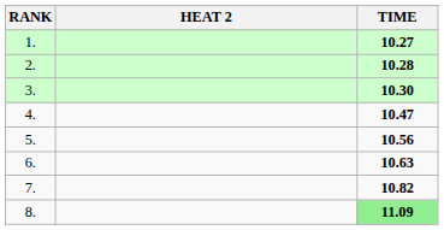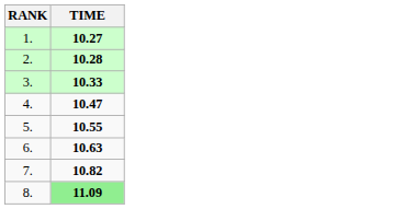 <table class="wikitable" style="border-collapse: collapse; font-size: 90%;">
 <tr>
 <th>RANK</th>
-<th style="width: 20em">HEAT 2</th>
 <th style="width: 5em">TIME</th>
 </tr>
 <tr style="background:#ccffcc;">
 <td align="center">1.</td>
-<td></td>
 <td align="center"><strong>10.27</strong></td>
 </tr>
 <tr style="background:#ccffcc;">
 <td align="center">2.</td>
-<td></td>
 <td align="center"><strong>10.28</strong></td>
 </tr>
 <tr style="background:#ccffcc;">
 <td align="center">3.</td>
-<td></td>
-<td align="center"><strong>10.30</strong></td>
+<td align="center"><strong>10.33</strong></td>
 </tr>
 <tr>
 <td align="center">4.</td>
-<td></td>
 <td align="center"><strong>10.47</strong></td>
 </tr>
 <tr>
 <td align="center">5.</td>
-<td></td>
-<td align="center"><strong>10.56</strong></td>
+<td align="center"><strong>10.55</strong></td>
 </tr>
 <tr>
 <td align="center">6.</td>
-<td></td>
 <td align="center"><strong>10.63</strong></td>
 </tr>
 <tr>
 <td align="center">7.</td>
-<td></td>
 <td align="center"><strong>10.82</strong></td>
 </tr>
 <tr>
 <td align="center">8.</td>
-<td></td>
 <td align="center" style="background: lightgreen;"><strong>11.09</strong></td>
 </tr>
 </table>
